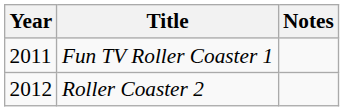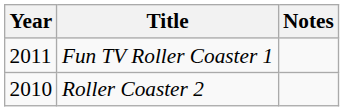 <table class="wikitable sortable">
 <tr>
 <th>Year</th>
 <th>Title</th>
 <th>Notes</th>
 </tr>
 <tr>
 <td>2011</td>
 <td><em>Fun TV Roller Coaster 1</em></td>
 <td></td>
 </tr>
 <tr>
-<td>2012</td>
+<td>2010</td>
 <td><em>Roller Coaster 2</em></td>
 <td></td>
 </tr>
 </table>
